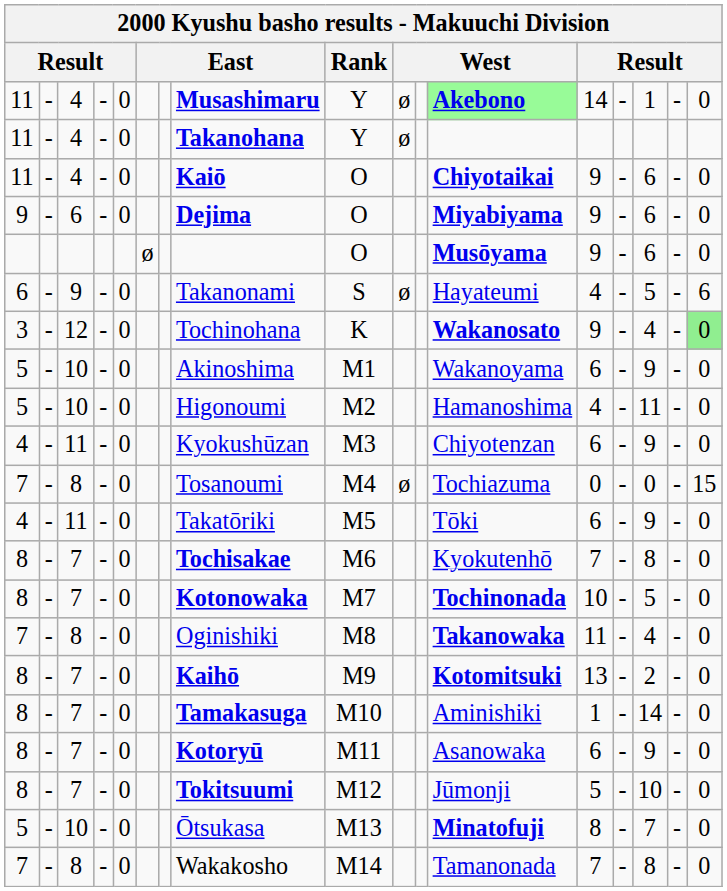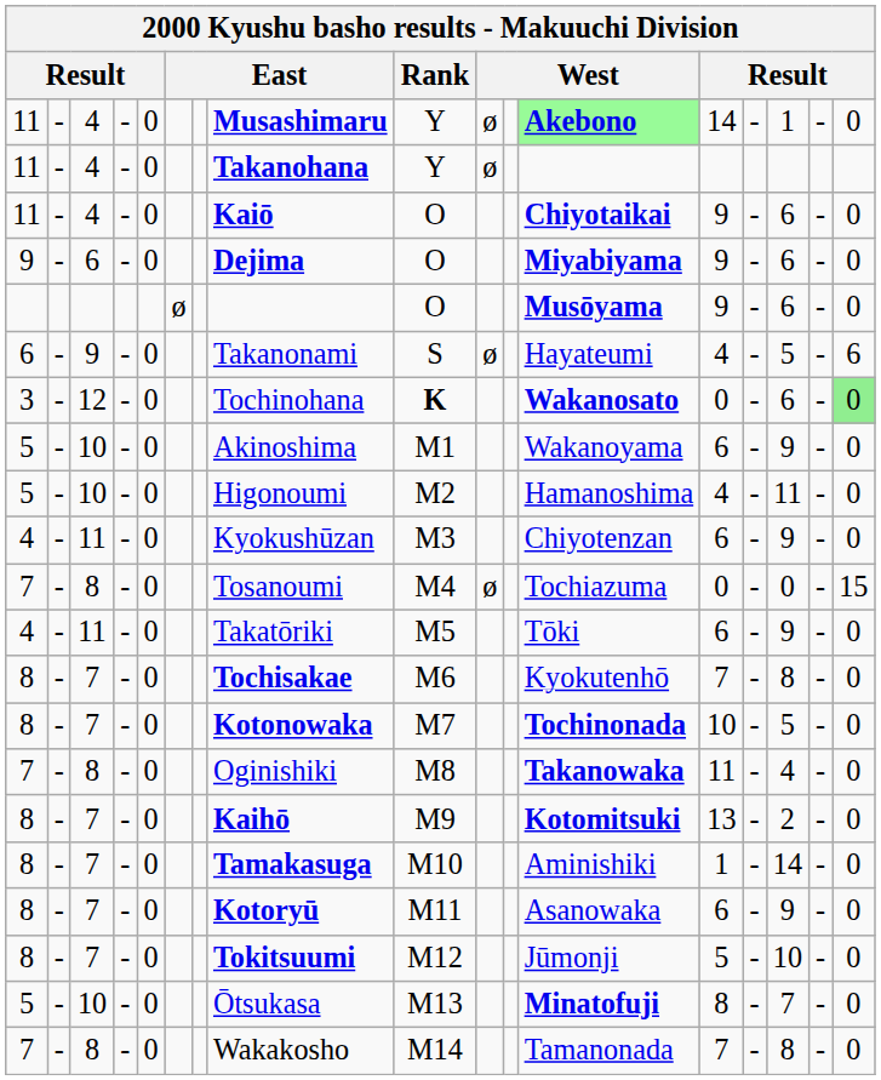 <table class="wikitable">
 <tr>
 <th colspan="17">2000 Kyushu basho results - Makuuchi Division</th>
 </tr>
 <tr>
 <th colspan="5">Result</th>
 <th colspan="3">East</th>
 <th>Rank</th>
 <th colspan="3">West</th>
 <th colspan="5">Result</th>
 </tr>
 <tr>
 <td align=center>11</td>
 <td align=center>-</td>
 <td align=center>4</td>
 <td align=center>-</td>
 <td align=center>0</td>
 <td align=center></td>
 <td align=center></td>
 <td><strong><a href='#'>Musashimaru</a></strong></td>
 <td align=center>Y</td>
 <td align=center>ø</td>
 <td align=center></td>
 <td style="background: PaleGreen;"><strong><a href='#'>Akebono</a></strong></td>
 <td align=center>14</td>
 <td align=center>-</td>
 <td align=center>1</td>
 <td align=center>-</td>
 <td align=center>0</td>
 </tr>
 <tr>
 <td align=center>11</td>
 <td align=center>-</td>
 <td align=center>4</td>
 <td align=center>-</td>
 <td align=center>0</td>
 <td align=center></td>
 <td align=center></td>
 <td><strong><a href='#'>Takanohana</a></strong></td>
 <td align=center>Y</td>
 <td align=center>ø</td>
 <td align=center></td>
 <td></td>
 <td align=center></td>
 <td align=center></td>
 <td align=center></td>
 <td align=center></td>
 <td align=center></td>
 </tr>
 <tr>
 <td align=center>11</td>
 <td align=center>-</td>
 <td align=center>4</td>
 <td align=center>-</td>
 <td align=center>0</td>
 <td align=center></td>
 <td align=center></td>
 <td><strong><a href='#'>Kaiō</a></strong></td>
 <td align=center>O</td>
 <td align=center></td>
 <td align=center></td>
 <td><strong><a href='#'>Chiyotaikai</a></strong></td>
 <td align=center>9</td>
 <td align=center>-</td>
 <td align=center>6</td>
 <td align=center>-</td>
 <td align=center>0</td>
 </tr>
 <tr>
 <td align=center>9</td>
 <td align=center>-</td>
 <td align=center>6</td>
 <td align=center>-</td>
 <td align=center>0</td>
 <td align=center></td>
 <td align=center></td>
 <td><strong><a href='#'>Dejima</a></strong></td>
 <td align=center>O</td>
 <td align=center></td>
 <td align=center></td>
 <td><strong><a href='#'>Miyabiyama</a></strong></td>
 <td align=center>9</td>
 <td align=center>-</td>
 <td align=center>6</td>
 <td align=center>-</td>
 <td align=center>0</td>
 </tr>
 <tr>
 <td align=center></td>
 <td align=center></td>
 <td align=center></td>
 <td align=center></td>
 <td align=center></td>
 <td align=center>ø</td>
 <td align=center></td>
 <td></td>
 <td align=center>O</td>
 <td align=center></td>
 <td align=center></td>
 <td><strong><a href='#'>Musōyama</a></strong></td>
 <td align=center>9</td>
 <td align=center>-</td>
 <td align=center>6</td>
 <td align=center>-</td>
 <td align=center>0</td>
 </tr>
 <tr>
 <td align=center>6</td>
 <td align=center>-</td>
 <td align=center>9</td>
 <td align=center>-</td>
 <td align=center>0</td>
 <td align=center></td>
 <td align=center></td>
 <td><a href='#'>Takanonami</a></td>
 <td align=center>S</td>
 <td align=center>ø</td>
 <td align=center></td>
 <td><a href='#'>Hayateumi</a></td>
 <td align=center>4</td>
 <td align=center>-</td>
 <td align=center>5</td>
 <td align=center>-</td>
 <td align=center>6</td>
 </tr>
 <tr>
 <td align=center>3</td>
 <td align=center>-</td>
 <td align=center>12</td>
 <td align=center>-</td>
 <td align=center>0</td>
 <td align=center></td>
 <td align=center></td>
 <td><a href='#'>Tochinohana</a></td>
-<td align=center>K</td>
+<td align=center><strong>K</strong></td>
 <td align=center></td>
 <td align=center></td>
 <td><strong><a href='#'>Wakanosato</a></strong></td>
-<td align=center>9</td>
+<td align=center>0</td>
 <td align=center>-</td>
-<td align=center>4</td>
+<td align=center>6</td>
 <td align=center>-</td>
 <td align=center style="background: lightgreen;">0</td>
 </tr>
 <tr>
 <td align=center>5</td>
 <td align=center>-</td>
 <td align=center>10</td>
 <td align=center>-</td>
 <td align=center>0</td>
 <td align=center></td>
 <td align=center></td>
 <td><a href='#'>Akinoshima</a></td>
 <td align=center>M1</td>
 <td align=center></td>
 <td align=center></td>
 <td><a href='#'>Wakanoyama</a></td>
 <td align=center>6</td>
 <td align=center>-</td>
 <td align=center>9</td>
 <td align=center>-</td>
 <td align=center>0</td>
 </tr>
 <tr>
 <td align=center>5</td>
 <td align=center>-</td>
 <td align=center>10</td>
 <td align=center>-</td>
 <td align=center>0</td>
 <td align=center></td>
 <td align=center></td>
 <td><a href='#'>Higonoumi</a></td>
 <td align=center>M2</td>
 <td align=center></td>
 <td align=center></td>
 <td><a href='#'>Hamanoshima</a></td>
 <td align=center>4</td>
 <td align=center>-</td>
 <td align=center>11</td>
 <td align=center>-</td>
 <td align=center>0</td>
 </tr>
 <tr>
 <td align=center>4</td>
 <td align=center>-</td>
 <td align=center>11</td>
 <td align=center>-</td>
 <td align=center>0</td>
 <td align=center></td>
 <td align=center></td>
 <td><a href='#'>Kyokushūzan</a></td>
 <td align=center>M3</td>
 <td align=center></td>
 <td align=center></td>
 <td><a href='#'>Chiyotenzan</a></td>
 <td align=center>6</td>
 <td align=center>-</td>
 <td align=center>9</td>
 <td align=center>-</td>
 <td align=center>0</td>
 </tr>
 <tr>
 <td align=center>7</td>
 <td align=center>-</td>
 <td align=center>8</td>
 <td align=center>-</td>
 <td align=center>0</td>
 <td align=center></td>
 <td align=center></td>
 <td><a href='#'>Tosanoumi</a></td>
 <td align=center>M4</td>
 <td align=center>ø</td>
 <td align=center></td>
 <td><a href='#'>Tochiazuma</a></td>
 <td align=center>0</td>
 <td align=center>-</td>
 <td align=center>0</td>
 <td align=center>-</td>
 <td align=center>15</td>
 </tr>
 <tr>
 <td align=center>4</td>
 <td align=center>-</td>
 <td align=center>11</td>
 <td align=center>-</td>
 <td align=center>0</td>
 <td align=center></td>
 <td align=center></td>
 <td><a href='#'>Takatōriki</a></td>
 <td align=center>M5</td>
 <td align=center></td>
 <td align=center></td>
 <td><a href='#'>Tōki</a></td>
 <td align=center>6</td>
 <td align=center>-</td>
 <td align=center>9</td>
 <td align=center>-</td>
 <td align=center>0</td>
 </tr>
 <tr>
 <td align=center>8</td>
 <td align=center>-</td>
 <td align=center>7</td>
 <td align=center>-</td>
 <td align=center>0</td>
 <td align=center></td>
 <td align=center></td>
 <td><strong><a href='#'>Tochisakae</a></strong></td>
 <td align=center>M6</td>
 <td align=center></td>
 <td align=center></td>
 <td><a href='#'>Kyokutenhō</a></td>
 <td align=center>7</td>
 <td align=center>-</td>
 <td align=center>8</td>
 <td align=center>-</td>
 <td align=center>0</td>
 </tr>
 <tr>
 <td align=center>8</td>
 <td align=center>-</td>
 <td align=center>7</td>
 <td align=center>-</td>
 <td align=center>0</td>
 <td align=center></td>
 <td align=center></td>
 <td><strong><a href='#'>Kotonowaka</a></strong></td>
 <td align=center>M7</td>
 <td align=center></td>
 <td align=center></td>
 <td><strong><a href='#'>Tochinonada</a></strong></td>
 <td align=center>10</td>
 <td align=center>-</td>
 <td align=center>5</td>
 <td align=center>-</td>
 <td align=center>0</td>
 </tr>
 <tr>
 <td align=center>7</td>
 <td align=center>-</td>
 <td align=center>8</td>
 <td align=center>-</td>
 <td align=center>0</td>
 <td align=center></td>
 <td align=center></td>
 <td><a href='#'>Oginishiki</a></td>
 <td align=center>M8</td>
 <td align=center></td>
 <td align=center></td>
 <td><strong><a href='#'>Takanowaka</a></strong></td>
 <td align=center>11</td>
 <td align=center>-</td>
 <td align=center>4</td>
 <td align=center>-</td>
 <td align=center>0</td>
 </tr>
 <tr>
 <td align=center>8</td>
 <td align=center>-</td>
 <td align=center>7</td>
 <td align=center>-</td>
 <td align=center>0</td>
 <td align=center></td>
 <td align=center></td>
 <td><strong><a href='#'>Kaihō</a></strong></td>
 <td align=center>M9</td>
 <td align=center></td>
 <td align=center></td>
 <td><strong><a href='#'>Kotomitsuki</a></strong></td>
 <td align=center>13</td>
 <td align=center>-</td>
 <td align=center>2</td>
 <td align=center>-</td>
 <td align=center>0</td>
 </tr>
 <tr>
 <td align=center>8</td>
 <td align=center>-</td>
 <td align=center>7</td>
 <td align=center>-</td>
 <td align=center>0</td>
 <td align=center></td>
 <td align=center></td>
 <td><strong><a href='#'>Tamakasuga</a></strong></td>
 <td align=center>M10</td>
 <td align=center></td>
 <td align=center></td>
 <td><a href='#'>Aminishiki</a></td>
 <td align=center>1</td>
 <td align=center>-</td>
 <td align=center>14</td>
 <td align=center>-</td>
 <td align=center>0</td>
 </tr>
 <tr>
 <td align=center>8</td>
 <td align=center>-</td>
 <td align=center>7</td>
 <td align=center>-</td>
 <td align=center>0</td>
 <td align=center></td>
 <td align=center></td>
 <td><strong><a href='#'>Kotoryū</a></strong></td>
 <td align=center>M11</td>
 <td align=center></td>
 <td align=center></td>
 <td><a href='#'>Asanowaka</a></td>
 <td align=center>6</td>
 <td align=center>-</td>
 <td align=center>9</td>
 <td align=center>-</td>
 <td align=center>0</td>
 </tr>
 <tr>
 <td align=center>8</td>
 <td align=center>-</td>
 <td align=center>7</td>
 <td align=center>-</td>
 <td align=center>0</td>
 <td align=center></td>
 <td align=center></td>
 <td><strong><a href='#'>Tokitsuumi</a></strong></td>
 <td align=center>M12</td>
 <td align=center></td>
 <td align=center></td>
 <td><a href='#'>Jūmonji</a></td>
 <td align=center>5</td>
 <td align=center>-</td>
 <td align=center>10</td>
 <td align=center>-</td>
 <td align=center>0</td>
 </tr>
 <tr>
 <td align=center>5</td>
 <td align=center>-</td>
 <td align=center>10</td>
 <td align=center>-</td>
 <td align=center>0</td>
 <td align=center></td>
 <td align=center></td>
 <td><a href='#'>Ōtsukasa</a></td>
 <td align=center>M13</td>
 <td align=center></td>
 <td align=center></td>
 <td><strong><a href='#'>Minatofuji</a></strong></td>
 <td align=center>8</td>
 <td align=center>-</td>
 <td align=center>7</td>
 <td align=center>-</td>
 <td align=center>0</td>
 </tr>
 <tr>
 <td align=center>7</td>
 <td align=center>-</td>
 <td align=center>8</td>
 <td align=center>-</td>
 <td align=center>0</td>
 <td align=center></td>
 <td align=center></td>
 <td>Wakakosho</td>
 <td align=center>M14</td>
 <td align=center></td>
 <td align=center></td>
 <td><a href='#'>Tamanonada</a></td>
 <td align=center>7</td>
 <td align=center>-</td>
 <td align=center>8</td>
 <td align=center>-</td>
 <td align=center>0</td>
 </tr>
 </table>
